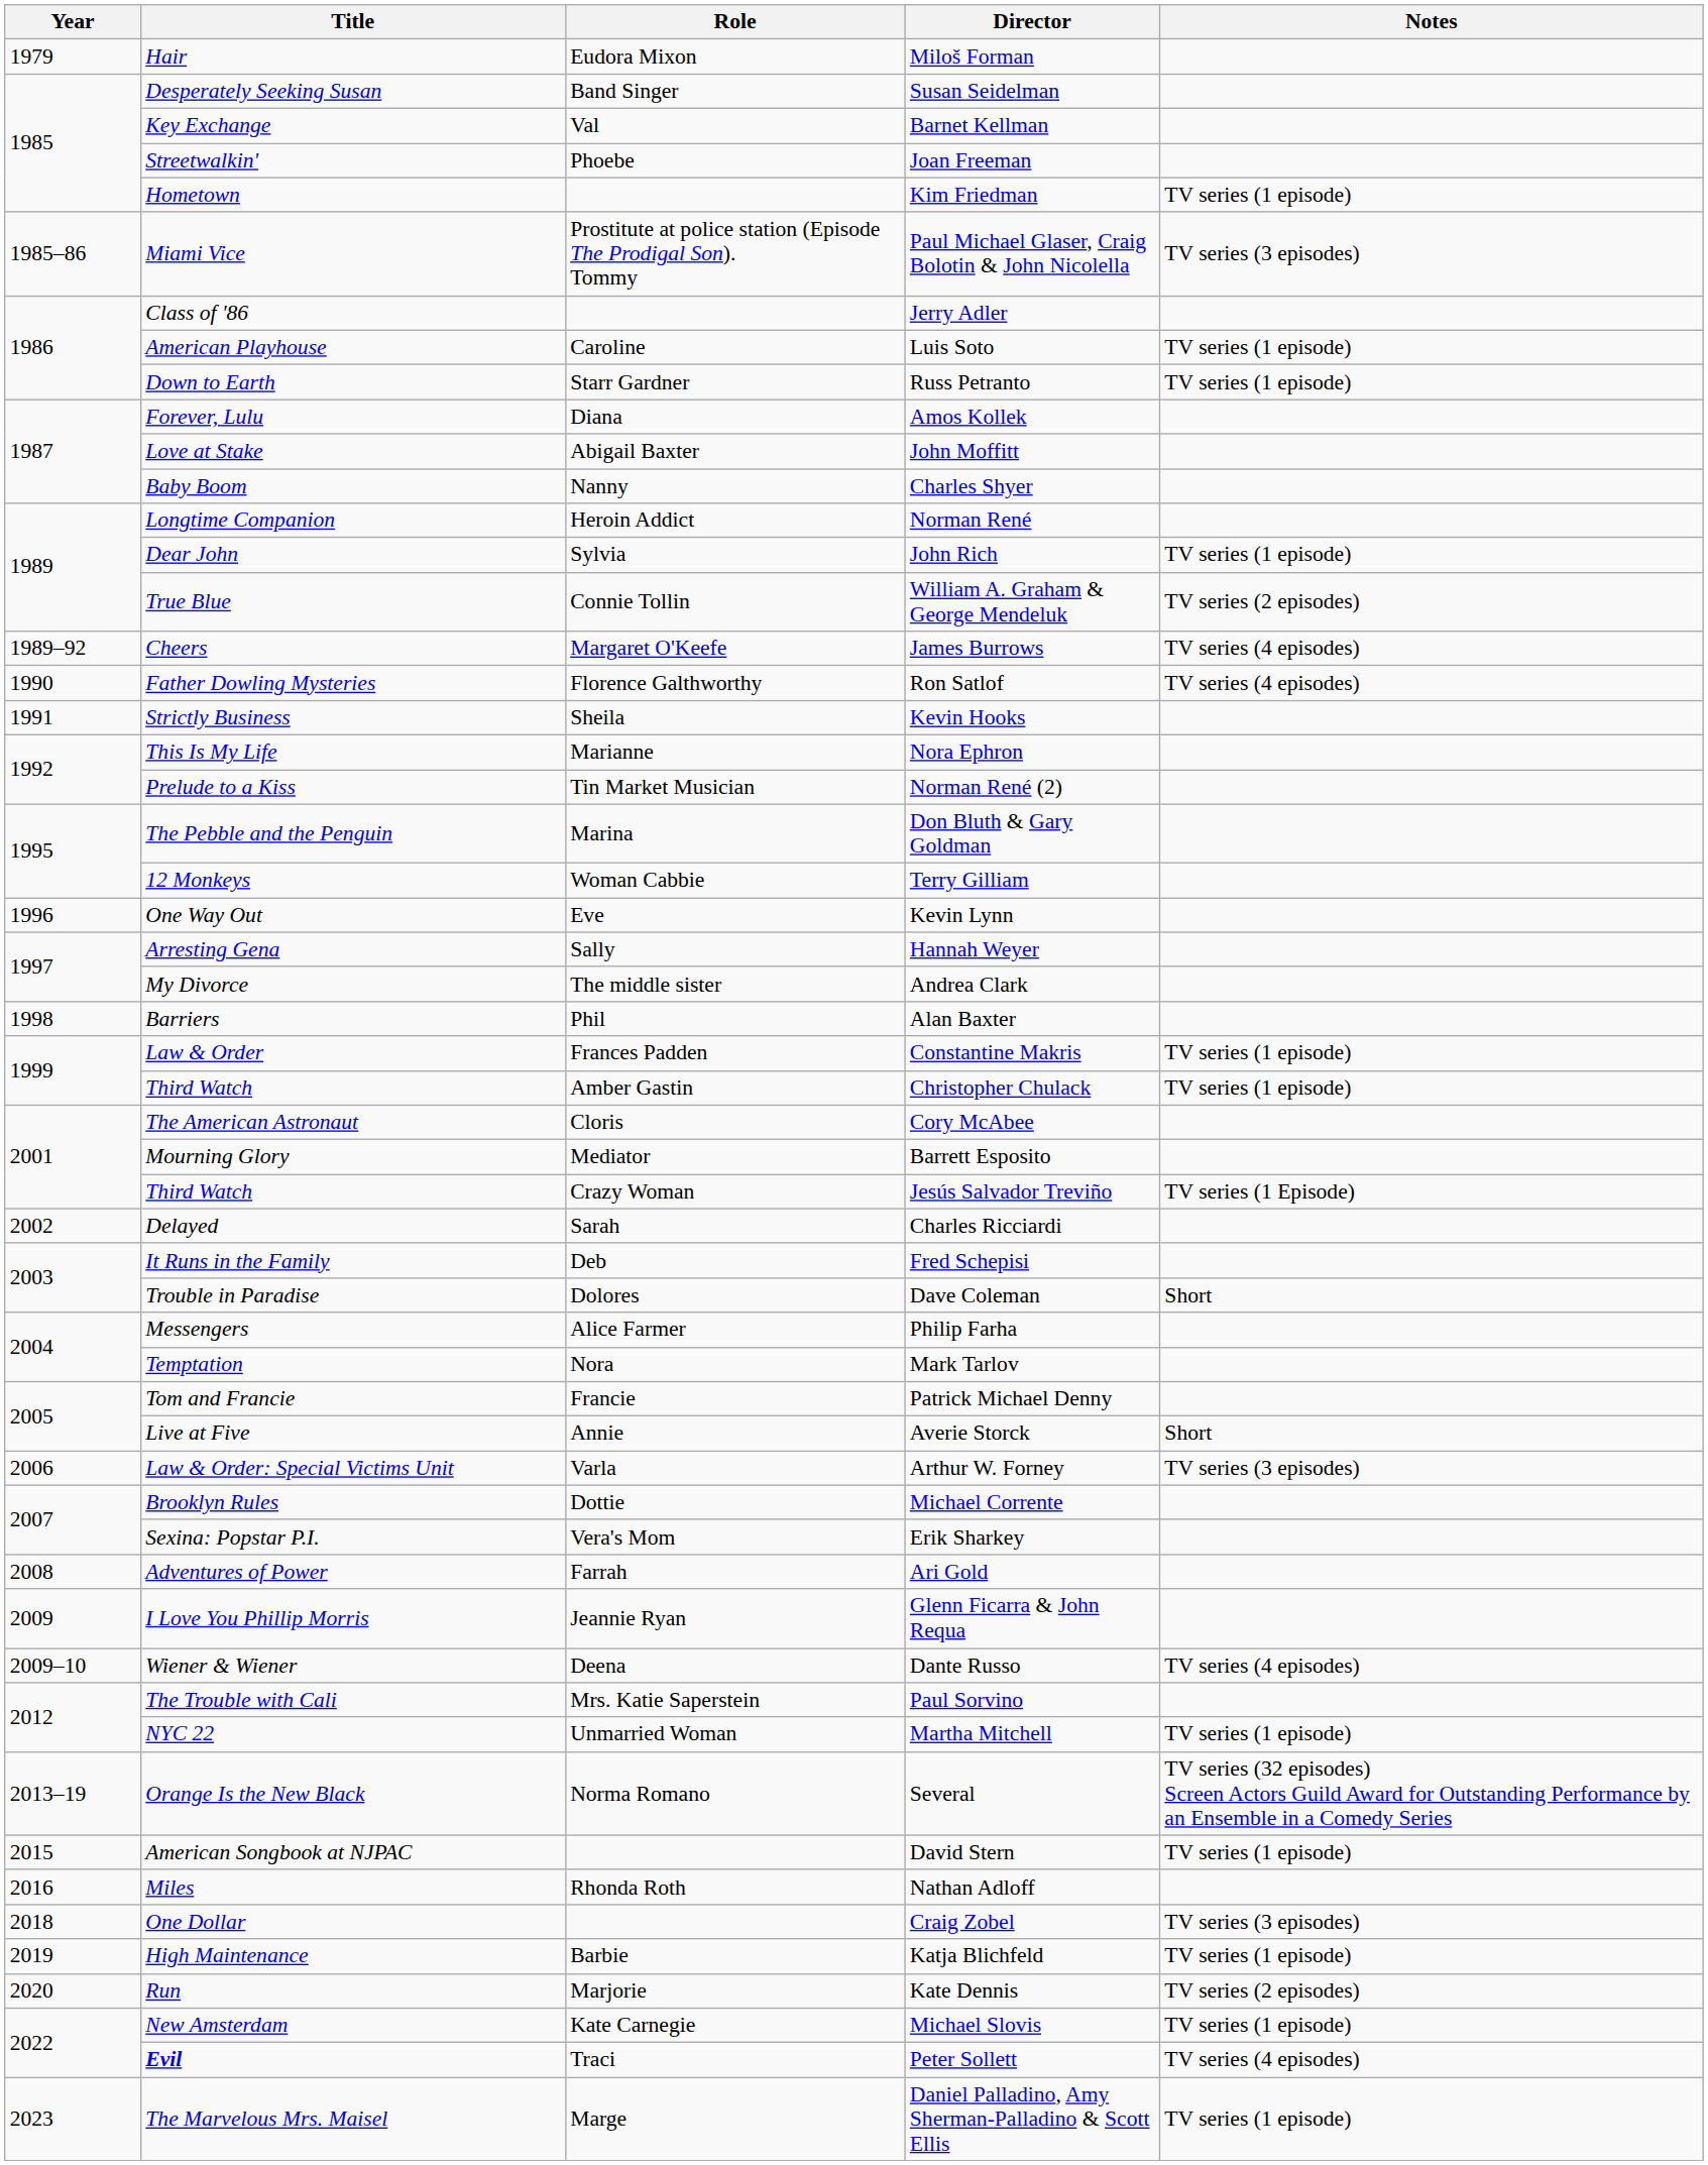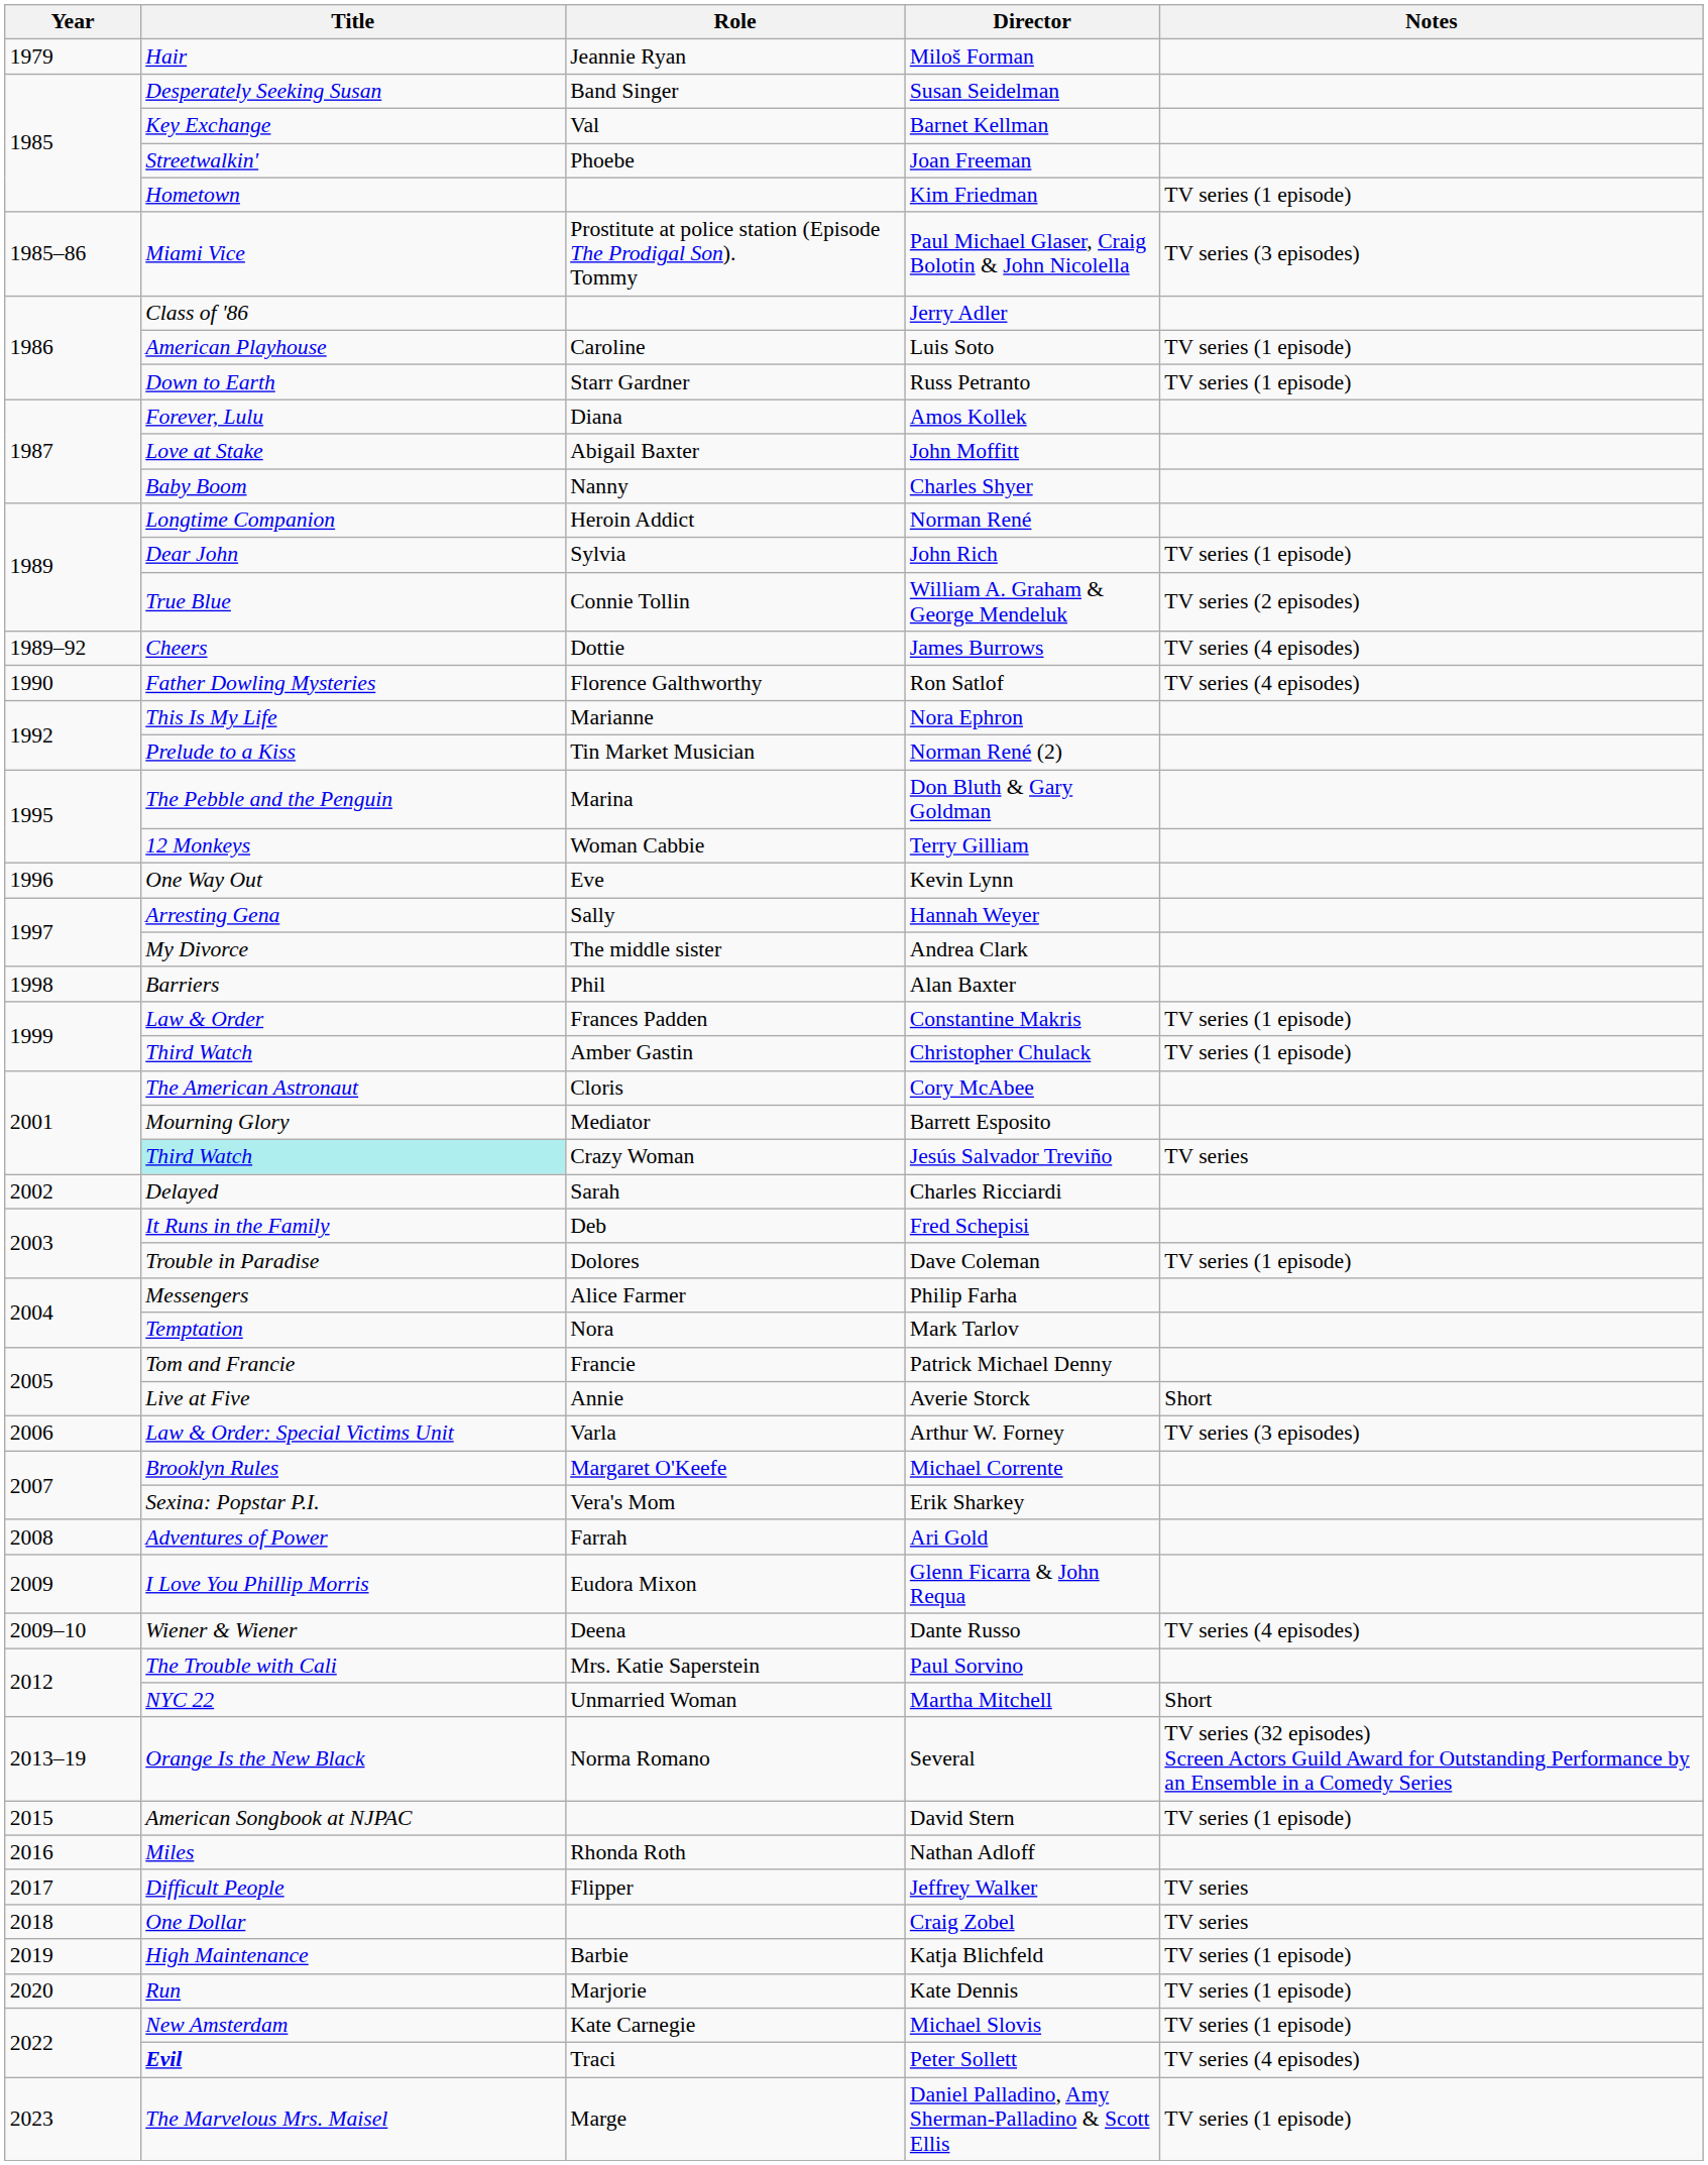 <table class="wikitable">
 <tr>
 <th width=8%>Year</th>
 <th width=25%>Title</th>
 <th width=20%>Role</th>
 <th width=15%>Director</th>
 <th width=32%>Notes</th>
 </tr>
 <tr>
 <td rowspan=1>1979</td>
 <td><em><a href='#'>Hair</a></em></td>
-<td>Eudora Mixon</td>
+<td>Jeannie Ryan</td>
 <td><a href='#'>Miloš Forman</a></td>
 <td></td>
 </tr>
 <tr>
 <td rowspan=4>1985</td>
 <td><em><a href='#'>Desperately Seeking Susan</a></em></td>
 <td>Band Singer</td>
 <td><a href='#'>Susan Seidelman</a></td>
 <td></td>
 </tr>
 <tr>
 <td><em><a href='#'>Key Exchange</a></em></td>
 <td>Val</td>
 <td><a href='#'>Barnet Kellman</a></td>
 <td></td>
 </tr>
 <tr>
 <td><em><a href='#'>Streetwalkin'</a></em></td>
 <td>Phoebe</td>
 <td><a href='#'>Joan Freeman</a></td>
 <td></td>
 </tr>
 <tr>
 <td><em><a href='#'>Hometown</a></em></td>
 <td></td>
 <td><a href='#'>Kim Friedman</a></td>
 <td>TV series (1 episode)</td>
 </tr>
 <tr>
 <td rowspan=1>1985–86</td>
 <td><em><a href='#'>Miami Vice</a></em></td>
 <td>Prostitute at police station (Episode <em><a href='#'>The Prodigal Son</a></em>).<br>Tommy</td>
 <td><a href='#'>Paul Michael Glaser</a>, <a href='#'>Craig Bolotin</a> & <a href='#'>John Nicolella</a></td>
 <td>TV series (3 episodes)</td>
 </tr>
 <tr>
 <td rowspan=3>1986</td>
 <td><em>Class of '86</em></td>
 <td></td>
 <td><a href='#'>Jerry Adler</a></td>
 <td></td>
 </tr>
 <tr>
 <td><em><a href='#'>American Playhouse</a></em></td>
 <td>Caroline</td>
 <td>Luis Soto</td>
 <td>TV series (1 episode)</td>
 </tr>
 <tr>
 <td><em><a href='#'>Down to Earth</a></em></td>
 <td>Starr Gardner</td>
 <td>Russ Petranto</td>
 <td>TV series (1 episode)</td>
 </tr>
 <tr>
 <td rowspan=3>1987</td>
 <td><em><a href='#'>Forever, Lulu</a></em></td>
 <td>Diana</td>
 <td><a href='#'>Amos Kollek</a></td>
 <td></td>
 </tr>
 <tr>
 <td><em><a href='#'>Love at Stake</a></em></td>
 <td>Abigail Baxter</td>
 <td><a href='#'>John Moffitt</a></td>
 <td></td>
 </tr>
 <tr>
 <td><em><a href='#'>Baby Boom</a></em></td>
 <td>Nanny</td>
 <td><a href='#'>Charles Shyer</a></td>
 <td></td>
 </tr>
 <tr>
 <td rowspan=3>1989</td>
 <td><em><a href='#'>Longtime Companion</a></em></td>
 <td>Heroin Addict</td>
 <td><a href='#'>Norman René</a></td>
 <td></td>
 </tr>
 <tr>
 <td><em><a href='#'>Dear John</a></em></td>
 <td>Sylvia</td>
 <td><a href='#'>John Rich</a></td>
 <td>TV series (1 episode)</td>
 </tr>
 <tr>
 <td><em><a href='#'>True Blue</a></em></td>
 <td>Connie Tollin</td>
 <td><a href='#'>William A. Graham</a> & <a href='#'>George Mendeluk</a></td>
 <td>TV series (2 episodes)</td>
 </tr>
 <tr>
 <td rowspan=1>1989–92</td>
 <td><em><a href='#'>Cheers</a></em></td>
-<td><a href='#'>Margaret O'Keefe</a></td>
+<td>Dottie</td>
 <td><a href='#'>James Burrows</a></td>
 <td>TV series (4 episodes)</td>
 </tr>
 <tr>
 <td rowspan=1>1990</td>
 <td><em><a href='#'>Father Dowling Mysteries</a></em></td>
 <td>Florence Galthworthy</td>
 <td>Ron Satlof</td>
 <td>TV series (4 episodes)</td>
-</tr>
-<tr>
-<td rowspan=1>1991</td>
-<td><em><a href='#'>Strictly Business</a></em></td>
-<td>Sheila</td>
-<td><a href='#'>Kevin Hooks</a></td>
-<td></td>
 </tr>
 <tr>
 <td rowspan=2>1992</td>
 <td><em><a href='#'>This Is My Life</a></em></td>
 <td>Marianne</td>
 <td><a href='#'>Nora Ephron</a></td>
 <td></td>
 </tr>
 <tr>
 <td><em><a href='#'>Prelude to a Kiss</a></em></td>
 <td>Tin Market Musician</td>
 <td><a href='#'>Norman René</a> (2)</td>
 <td></td>
 </tr>
 <tr>
 <td rowspan=2>1995</td>
 <td><em><a href='#'>The Pebble and the Penguin</a></em></td>
 <td>Marina</td>
 <td><a href='#'>Don Bluth</a> & <a href='#'>Gary Goldman</a></td>
 <td></td>
 </tr>
 <tr>
 <td><em><a href='#'>12 Monkeys</a></em></td>
 <td>Woman Cabbie</td>
 <td><a href='#'>Terry Gilliam</a></td>
 <td></td>
 </tr>
 <tr>
 <td rowspan=1>1996</td>
 <td><em>One Way Out</em></td>
 <td>Eve</td>
 <td>Kevin Lynn</td>
 <td></td>
 </tr>
 <tr>
 <td rowspan=2>1997</td>
 <td><em><a href='#'>Arresting Gena</a></em></td>
 <td>Sally</td>
 <td><a href='#'>Hannah Weyer</a></td>
 <td></td>
 </tr>
 <tr>
 <td><em>My Divorce</em></td>
 <td>The middle sister</td>
 <td>Andrea Clark</td>
 <td></td>
 </tr>
 <tr>
 <td rowspan=1>1998</td>
 <td><em>Barriers</em></td>
 <td>Phil</td>
 <td>Alan Baxter</td>
 <td></td>
 </tr>
 <tr>
 <td rowspan=2>1999</td>
 <td><em><a href='#'>Law & Order</a></em></td>
 <td>Frances Padden</td>
 <td><a href='#'>Constantine Makris</a></td>
 <td>TV series (1 episode)</td>
 </tr>
 <tr>
 <td><em><a href='#'>Third Watch</a></em></td>
 <td>Amber Gastin</td>
 <td><a href='#'>Christopher Chulack</a></td>
 <td>TV series (1 episode)</td>
 </tr>
 <tr>
 <td rowspan=3>2001</td>
 <td><em><a href='#'>The American Astronaut</a></em></td>
 <td>Cloris</td>
 <td><a href='#'>Cory McAbee</a></td>
 <td></td>
 </tr>
 <tr>
 <td><em>Mourning Glory</em></td>
 <td>Mediator</td>
 <td>Barrett Esposito</td>
 <td></td>
 </tr>
 <tr>
-<td><em><a href='#'>Third Watch</a></em></td>
+<td style="background: paleturquoise;"><em><a href='#'>Third Watch</a></em></td>
 <td>Crazy Woman</td>
 <td><a href='#'>Jesús Salvador Treviño</a></td>
-<td>TV series (1 Episode)</td>
+<td>TV series</td>
 </tr>
 <tr>
 <td rowspan=1>2002</td>
 <td><em>Delayed</em></td>
 <td>Sarah</td>
 <td>Charles Ricciardi</td>
 <td></td>
 </tr>
 <tr>
 <td rowspan=2>2003</td>
 <td><em><a href='#'>It Runs in the Family</a></em></td>
 <td>Deb</td>
 <td><a href='#'>Fred Schepisi</a></td>
 <td></td>
 </tr>
 <tr>
 <td><em>Trouble in Paradise</em></td>
 <td>Dolores</td>
 <td>Dave Coleman</td>
-<td>Short</td>
+<td>TV series (1 episode)</td>
 </tr>
 <tr>
 <td rowspan=2>2004</td>
 <td><em>Messengers</em></td>
 <td>Alice Farmer</td>
 <td>Philip Farha</td>
 <td></td>
 </tr>
 <tr>
 <td><em><a href='#'>Temptation</a></em></td>
 <td>Nora</td>
 <td>Mark Tarlov</td>
 <td></td>
 </tr>
 <tr>
 <td rowspan=2>2005</td>
 <td><em>Tom and Francie</em></td>
 <td>Francie</td>
 <td>Patrick Michael Denny</td>
 <td></td>
 </tr>
 <tr>
 <td><em>Live at Five</em></td>
 <td>Annie</td>
 <td>Averie Storck</td>
 <td>Short</td>
 </tr>
 <tr>
 <td rowspan=1>2006</td>
 <td><em><a href='#'>Law & Order: Special Victims Unit</a></em></td>
 <td>Varla</td>
 <td>Arthur W. Forney</td>
 <td>TV series (3 episodes)</td>
 </tr>
 <tr>
 <td rowspan=2>2007</td>
 <td><em><a href='#'>Brooklyn Rules</a></em></td>
-<td>Dottie</td>
+<td><a href='#'>Margaret O'Keefe</a></td>
 <td><a href='#'>Michael Corrente</a></td>
 <td></td>
 </tr>
 <tr>
 <td><em>Sexina: Popstar P.I.</em></td>
 <td>Vera's Mom</td>
 <td>Erik Sharkey</td>
 <td></td>
 </tr>
 <tr>
 <td rowspan=1>2008</td>
 <td><em><a href='#'>Adventures of Power</a></em></td>
 <td>Farrah</td>
 <td><a href='#'>Ari Gold</a></td>
 <td></td>
 </tr>
 <tr>
 <td rowspan=1>2009</td>
 <td><em><a href='#'>I Love You Phillip Morris</a></em></td>
-<td>Jeannie Ryan</td>
+<td>Eudora Mixon</td>
 <td><a href='#'>Glenn Ficarra</a> & <a href='#'>John Requa</a></td>
 <td></td>
 </tr>
 <tr>
 <td rowspan=1>2009–10</td>
 <td><em>Wiener & Wiener</em></td>
 <td>Deena</td>
 <td>Dante Russo</td>
 <td>TV series (4 episodes)</td>
 </tr>
 <tr>
 <td rowspan=2>2012</td>
 <td><em><a href='#'>The Trouble with Cali</a></em></td>
 <td>Mrs. Katie Saperstein</td>
 <td><a href='#'>Paul Sorvino</a></td>
 <td></td>
 </tr>
 <tr>
 <td><em><a href='#'>NYC 22</a></em></td>
 <td>Unmarried Woman</td>
 <td><a href='#'>Martha Mitchell</a></td>
-<td>TV series (1 episode)</td>
+<td>Short</td>
 </tr>
 <tr>
 <td rowspan=1>2013–19</td>
 <td><em><a href='#'>Orange Is the New Black</a></em></td>
 <td>Norma Romano</td>
 <td>Several</td>
 <td>TV series (32 episodes)<br><a href='#'>Screen Actors Guild Award for Outstanding Performance by an Ensemble in a Comedy Series</a></td>
 </tr>
 <tr>
 <td rowspan=1>2015</td>
 <td><em>American Songbook at NJPAC</em></td>
 <td></td>
 <td>David Stern</td>
 <td>TV series (1 episode)</td>
 </tr>
 <tr>
 <td rowspan=1>2016</td>
 <td><em><a href='#'>Miles</a></em></td>
 <td>Rhonda Roth</td>
 <td>Nathan Adloff</td>
 <td></td>
 </tr>
 <tr>
+<td rowspan=1>2017</td>
+<td><em><a href='#'>Difficult People</a></em></td>
+<td>Flipper</td>
+<td><a href='#'>Jeffrey Walker</a></td>
+<td>TV series</td>
+</tr>
+<tr>
 <td rowspan=1>2018</td>
 <td><em><a href='#'>One Dollar</a></em></td>
 <td></td>
 <td><a href='#'>Craig Zobel</a></td>
-<td>TV series (3 episodes)</td>
+<td>TV series</td>
 </tr>
 <tr>
 <td rowspan=1>2019</td>
 <td><em><a href='#'>High Maintenance</a></em></td>
 <td>Barbie</td>
 <td>Katja Blichfeld</td>
 <td>TV series (1 episode)</td>
 </tr>
 <tr>
 <td rowspan=1>2020</td>
 <td><em><a href='#'>Run</a></em></td>
 <td>Marjorie</td>
 <td>Kate Dennis</td>
-<td>TV series (2 episodes)</td>
+<td>TV series (1 episode)</td>
 </tr>
 <tr>
 <td rowspan=2>2022</td>
 <td><em><a href='#'>New Amsterdam</a></em></td>
 <td>Kate Carnegie</td>
 <td><a href='#'>Michael Slovis</a></td>
 <td>TV series (1 episode)</td>
 </tr>
 <tr>
 <td><strong><em><a href='#'>Evil</a></em></strong></td>
 <td>Traci</td>
 <td><a href='#'>Peter Sollett</a></td>
 <td>TV series (4 episodes)</td>
 </tr>
 <tr>
 <td rowspan=1>2023</td>
 <td><em><a href='#'>The Marvelous Mrs. Maisel</a></em></td>
 <td>Marge</td>
 <td><a href='#'>Daniel Palladino</a>, <a href='#'>Amy Sherman-Palladino</a> & <a href='#'>Scott Ellis</a></td>
 <td>TV series (1 episode)</td>
 </tr>
 </table>
